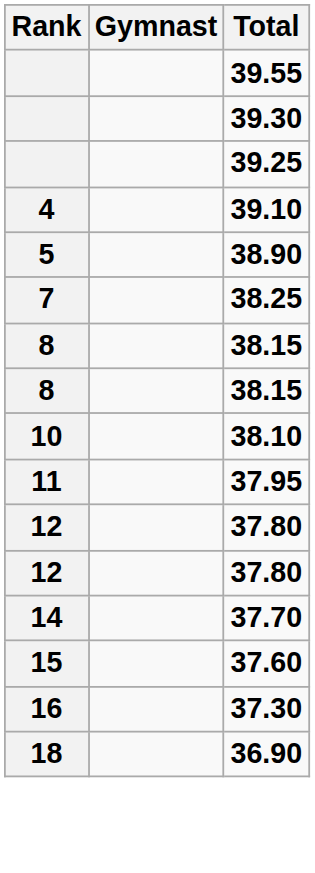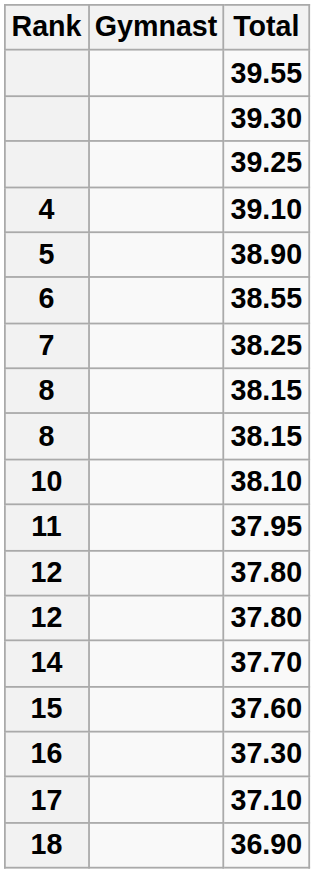 <table class="wikitable sortable">
 <tr>
 <th>Rank</th>
 <th>Gymnast</th>
 <th>Total</th>
 </tr>
 <tr>
 <th></th>
 <td></td>
 <td><strong>39.55</strong></td>
 </tr>
 <tr>
 <th></th>
 <td></td>
 <td><strong>39.30</strong></td>
 </tr>
 <tr>
 <th></th>
 <td></td>
 <td><strong>39.25</strong></td>
 </tr>
 <tr>
 <th>4</th>
 <td></td>
 <td><strong>39.10</strong></td>
 </tr>
 <tr>
 <th>5</th>
 <td></td>
 <td><strong>38.90</strong></td>
+</tr>
+<tr>
+<th>6</th>
+<td></td>
+<td><strong>38.55</strong></td>
 </tr>
 <tr>
 <th>7</th>
 <td></td>
 <td><strong>38.25</strong></td>
 </tr>
 <tr>
 <th>8</th>
 <td></td>
 <td><strong>38.15</strong></td>
 </tr>
 <tr>
 <th>8</th>
 <td></td>
 <td><strong>38.15</strong></td>
 </tr>
 <tr>
 <th>10</th>
 <td></td>
 <td><strong>38.10</strong></td>
 </tr>
 <tr>
 <th>11</th>
 <td></td>
 <td><strong>37.95</strong></td>
 </tr>
 <tr>
 <th>12</th>
 <td></td>
 <td><strong>37.80</strong></td>
 </tr>
 <tr>
 <th>12</th>
 <td></td>
 <td><strong>37.80</strong></td>
 </tr>
 <tr>
 <th>14</th>
 <td></td>
 <td><strong>37.70</strong></td>
 </tr>
 <tr>
 <th>15</th>
 <td></td>
 <td><strong>37.60</strong></td>
 </tr>
 <tr>
 <th>16</th>
 <td></td>
 <td><strong>37.30</strong></td>
 </tr>
 <tr>
+<th>17</th>
+<td></td>
+<td><strong>37.10</strong></td>
+</tr>
+<tr>
 <th>18</th>
 <td></td>
 <td><strong>36.90</strong></td>
 </tr>
 </table>
